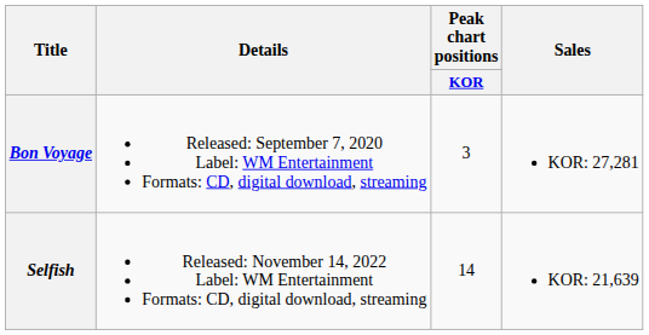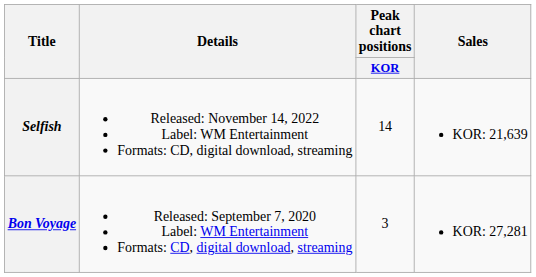 <table class="wikitable plainrowheaders" style="text-align:center">
 <tr>
 <th scope="col" rowspan="2">Title</th>
 <th scope="col" rowspan="2">Details</th>
 <th scope="col" colspan="1">Peak chart positions</th>
 <th scope="col" rowspan="2">Sales</th>
 </tr>
 <tr>
 <th scope="col" style="width:3em;font-size:90%"><a href='#'>KOR</a><br></th>
 </tr>
 <tr>
+<th scope="row"><em>Selfish</em></th>
+<td><br><ul><li>Released: November 14, 2022</li><li>Label: WM Entertainment</li><li>Formats: CD, digital download, streaming</li></ul></td>
+<td>14</td>
+<td><br><ul><li>KOR: 21,639</li></ul></td>
+</tr>
+<tr>
 <th scope="row"><em><a href='#'>Bon Voyage</a></em></th>
 <td><br><ul><li>Released: September 7, 2020</li><li>Label: <a href='#'>WM Entertainment</a></li><li>Formats: <a href='#'>CD</a>, <a href='#'>digital download</a>, <a href='#'>streaming</a></li></ul></td>
 <td>3</td>
 <td><br><ul><li>KOR: 27,281</li></ul></td>
 </tr>
-<tr>
-<th scope="row"><em>Selfish</em></th>
-<td><br><ul><li>Released: November 14, 2022</li><li>Label: WM Entertainment</li><li>Formats: CD, digital download, streaming</li></ul></td>
-<td>14</td>
-<td><br><ul><li>KOR: 21,639</li></ul></td>
-</tr>
 </table>
